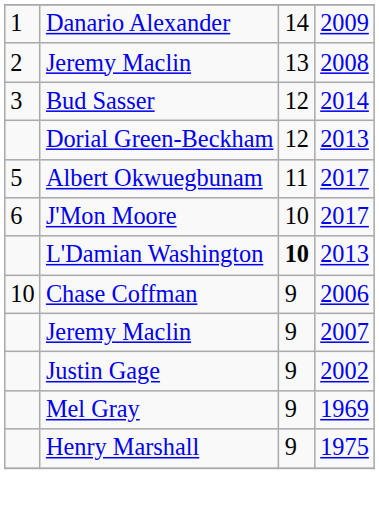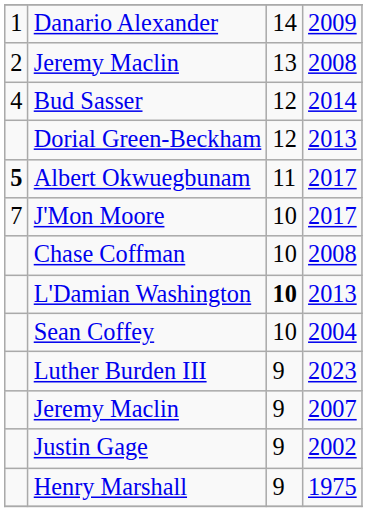 <table class="wikitable">
 <tr>
 </tr>
 <tr>
 <td>1</td>
 <td><a href='#'>Danario Alexander</a></td>
 <td>14</td>
 <td><a href='#'>2009</a></td>
 </tr>
 <tr>
 <td>2</td>
 <td><a href='#'>Jeremy Maclin</a></td>
 <td>13</td>
 <td><a href='#'>2008</a></td>
 </tr>
 <tr>
-<td>3</td>
+<td>4</td>
 <td><a href='#'>Bud Sasser</a></td>
 <td>12</td>
 <td><a href='#'>2014</a></td>
 </tr>
 <tr>
 <td></td>
 <td><a href='#'>Dorial Green-Beckham</a></td>
 <td>12</td>
 <td><a href='#'>2013</a></td>
 </tr>
 <tr>
-<td>5</td>
+<td><strong>5</strong></td>
 <td><a href='#'>Albert Okwuegbunam</a></td>
 <td>11</td>
 <td><a href='#'>2017</a></td>
 </tr>
 <tr>
-<td>6</td>
+<td>7</td>
 <td><a href='#'>J'Mon Moore</a></td>
 <td>10</td>
 <td><a href='#'>2017</a></td>
+</tr>
+<tr>
+<td></td>
+<td><a href='#'>Chase Coffman</a></td>
+<td>10</td>
+<td><a href='#'>2008</a></td>
 </tr>
 <tr>
 <td></td>
 <td><a href='#'>L'Damian Washington</a></td>
 <td><strong>10</strong></td>
 <td><a href='#'>2013</a></td>
 </tr>
 <tr>
+<td></td>
+<td><a href='#'>Sean Coffey</a></td>
 <td>10</td>
-<td><a href='#'>Chase Coffman</a></td>
+<td><a href='#'>2004</a></td>
+</tr>
+<tr>
+<td></td>
+<td><a href='#'>Luther Burden III</a></td>
 <td>9</td>
-<td><a href='#'>2006</a></td>
+<td><a href='#'>2023</a></td>
 </tr>
 <tr>
 <td></td>
 <td><a href='#'>Jeremy Maclin</a></td>
 <td>9</td>
 <td><a href='#'>2007</a></td>
 </tr>
 <tr>
 <td></td>
 <td><a href='#'>Justin Gage</a></td>
 <td>9</td>
 <td><a href='#'>2002</a></td>
 </tr>
 <tr>
 <td></td>
-<td><a href='#'>Mel Gray</a></td>
-<td>9</td>
-<td><a href='#'>1969</a></td>
-</tr>
-<tr>
-<td></td>
 <td><a href='#'>Henry Marshall</a></td>
 <td>9</td>
 <td><a href='#'>1975</a></td>
 </tr>
 <tr>
 </tr>
 </table>
